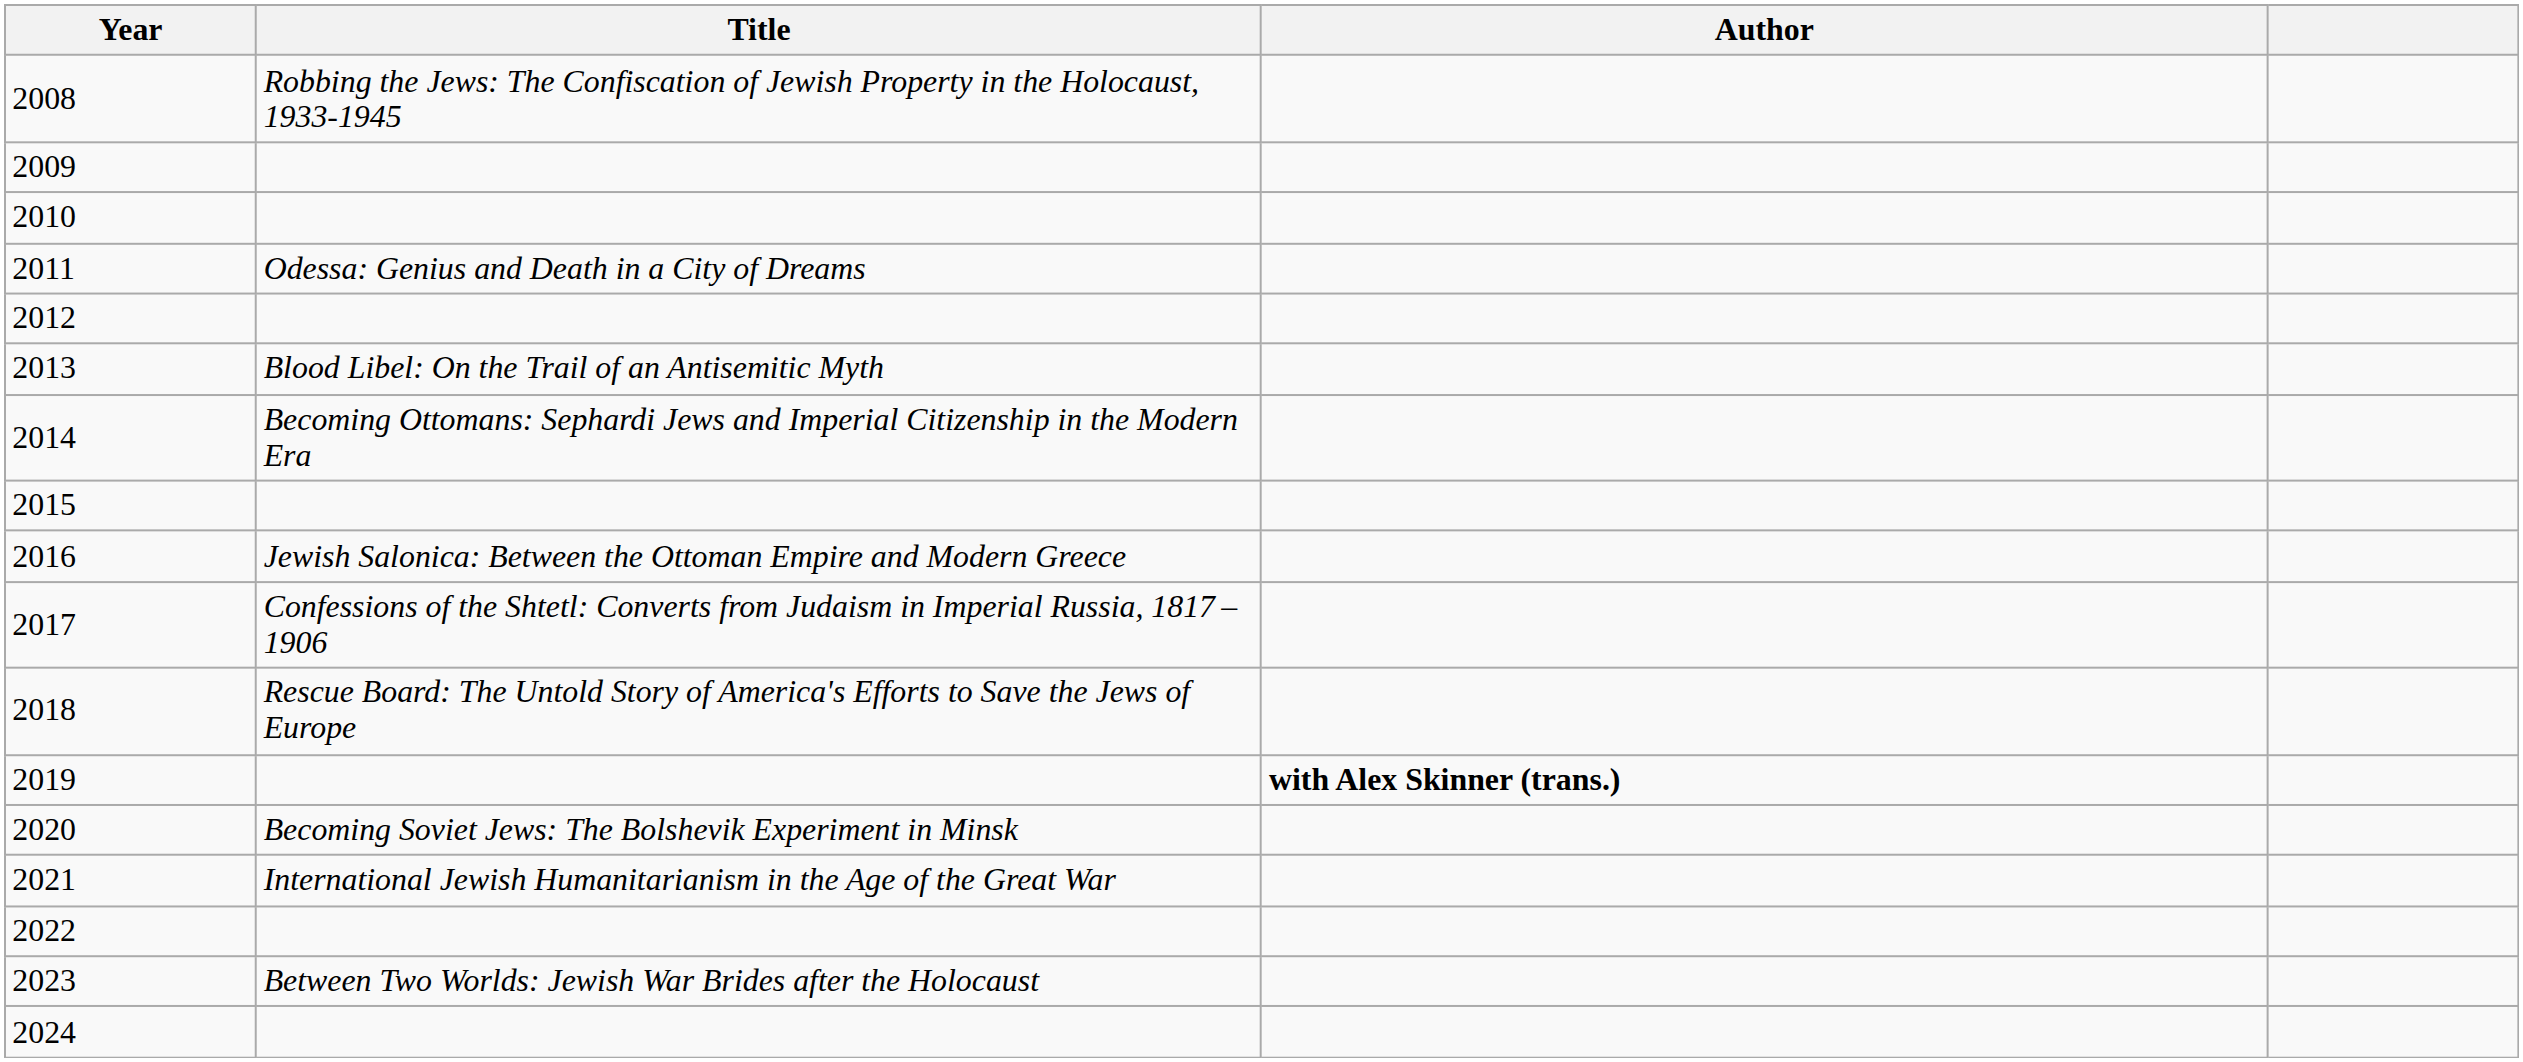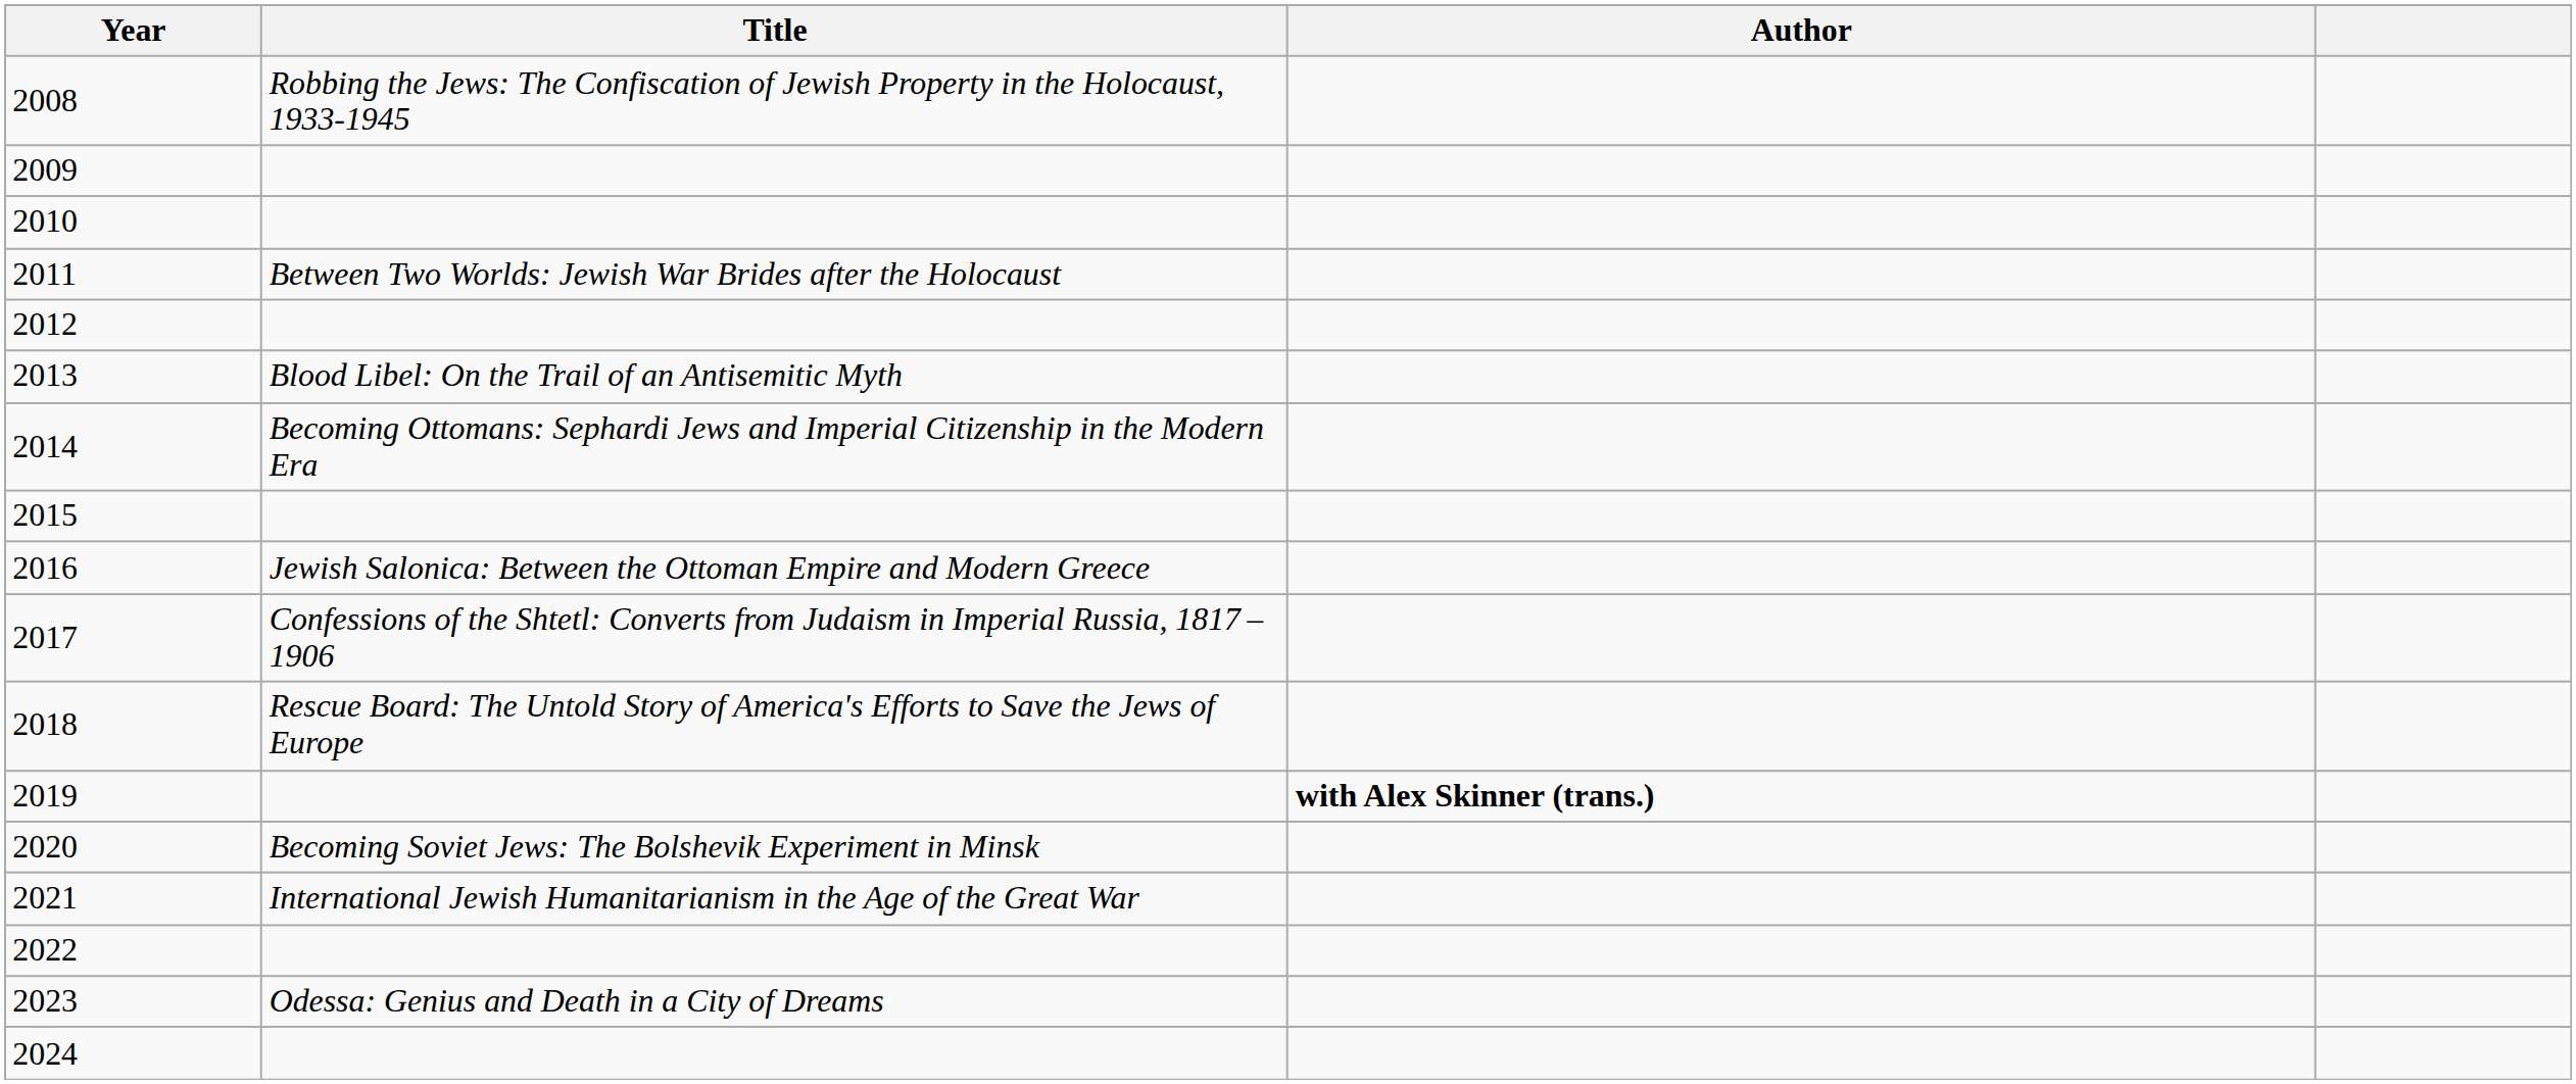 <table class="wikitable sortable" style="width:100%">
 <tr>
 <th scope="col" style="width:10%">Year</th>
 <th scope="col" style="width:40%">Title</th>
 <th scope="col" style="width:40%">Author</th>
 <th scope="col" style="width:10%"></th>
 </tr>
 <tr>
 <td>2008</td>
 <td><em>Robbing the Jews: The Confiscation of Jewish Property in the Holocaust, 1933-1945</em></td>
 <td></td>
 <td></td>
 </tr>
 <tr>
 <td>2009</td>
 <td><em></em></td>
 <td></td>
 <td></td>
 </tr>
 <tr>
 <td>2010</td>
 <td><em></em></td>
 <td></td>
 <td></td>
 </tr>
 <tr>
 <td>2011</td>
-<td><em>Odessa: Genius and Death in a City of Dreams</em></td>
+<td><em>Between Two Worlds: Jewish War Brides after the Holocaust</em></td>
 <td></td>
 <td></td>
 </tr>
 <tr>
 <td>2012</td>
 <td><em></em></td>
 <td></td>
 <td></td>
 </tr>
 <tr>
 <td>2013</td>
 <td><em>Blood Libel: On the Trail of an Antisemitic Myth</em></td>
 <td></td>
 <td></td>
 </tr>
 <tr>
 <td>2014</td>
 <td><em>Becoming Ottomans: Sephardi Jews and Imperial Citizenship in the Modern Era</em></td>
 <td></td>
 <td></td>
 </tr>
 <tr>
 <td>2015</td>
 <td><em></em></td>
 <td></td>
 <td></td>
 </tr>
 <tr>
 <td>2016</td>
 <td><em>Jewish Salonica: Between the Ottoman Empire and Modern Greece</em></td>
 <td></td>
 <td></td>
 </tr>
 <tr>
 <td>2017</td>
 <td><em>Confessions of the Shtetl: Converts from Judaism in Imperial Russia, 1817 – 1906</em></td>
 <td></td>
 <td></td>
 </tr>
 <tr>
 <td>2018</td>
 <td><em>Rescue Board: The Untold Story of America's Efforts to Save the Jews of Europe</em></td>
 <td></td>
 <td></td>
 </tr>
 <tr>
 <td>2019</td>
 <td><em></em></td>
 <td><strong> with Alex Skinner (trans.)</strong></td>
 <td></td>
 </tr>
 <tr>
 <td>2020</td>
 <td><em>Becoming Soviet Jews: The Bolshevik Experiment in Minsk</em></td>
 <td></td>
 <td></td>
 </tr>
 <tr>
 <td>2021</td>
 <td><em>International Jewish Humanitarianism in the Age of the Great War</em></td>
 <td></td>
 <td></td>
 </tr>
 <tr>
 <td>2022</td>
 <td><em></em></td>
 <td></td>
 <td></td>
 </tr>
 <tr>
 <td>2023</td>
-<td><em>Between Two Worlds: Jewish War Brides after the Holocaust</em></td>
+<td><em>Odessa: Genius and Death in a City of Dreams</em></td>
 <td></td>
 <td></td>
 </tr>
 <tr>
 <td>2024</td>
 <td><em></em></td>
 <td></td>
 <td></td>
 </tr>
 </table>
